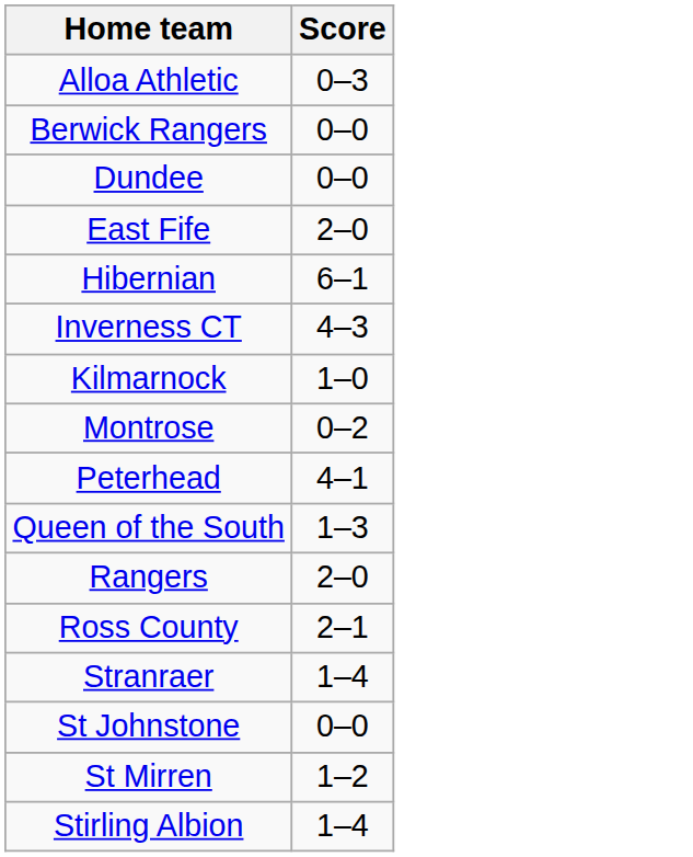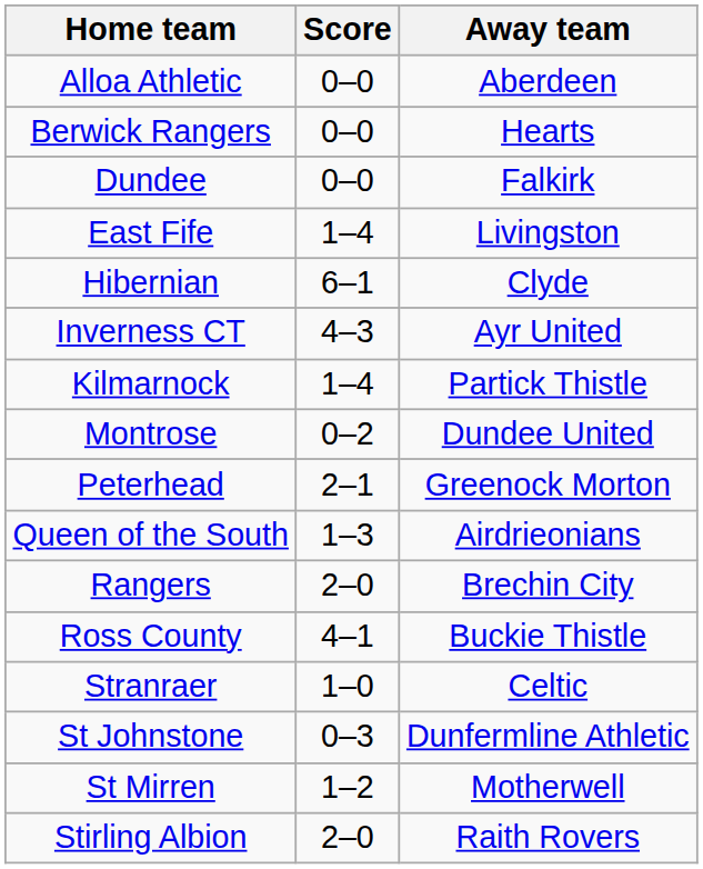 <table class="wikitable" style="text-align: center">
 <tr>
 <th>Home team</th>
 <th>Score</th>
+<th>Away team</th>
 </tr>
 <tr>
 <td><a href='#'>Alloa Athletic</a></td>
-<td>0–3</td>
+<td>0–0</td>
+<td><a href='#'>Aberdeen</a></td>
 </tr>
 <tr>
 <td><a href='#'>Berwick Rangers</a></td>
 <td>0–0</td>
+<td><a href='#'>Hearts</a></td>
 </tr>
 <tr>
 <td><a href='#'>Dundee</a></td>
 <td>0–0</td>
+<td><a href='#'>Falkirk</a></td>
 </tr>
 <tr>
 <td><a href='#'>East Fife</a></td>
-<td>2–0</td>
+<td>1–4</td>
+<td><a href='#'>Livingston</a></td>
 </tr>
 <tr>
 <td><a href='#'>Hibernian</a></td>
 <td>6–1</td>
+<td><a href='#'>Clyde</a></td>
 </tr>
 <tr>
 <td><a href='#'>Inverness CT</a></td>
 <td>4–3</td>
+<td><a href='#'>Ayr United</a></td>
 </tr>
 <tr>
 <td><a href='#'>Kilmarnock</a></td>
-<td>1–0</td>
+<td>1–4</td>
+<td><a href='#'>Partick Thistle</a></td>
 </tr>
 <tr>
 <td><a href='#'>Montrose</a></td>
 <td>0–2</td>
+<td><a href='#'>Dundee United</a></td>
 </tr>
 <tr>
 <td><a href='#'>Peterhead</a></td>
-<td>4–1</td>
+<td>2–1</td>
+<td><a href='#'>Greenock Morton</a></td>
 </tr>
 <tr>
 <td><a href='#'>Queen of the South</a></td>
 <td>1–3</td>
+<td><a href='#'>Airdrieonians</a></td>
 </tr>
 <tr>
 <td><a href='#'>Rangers</a></td>
 <td>2–0</td>
+<td><a href='#'>Brechin City</a></td>
 </tr>
 <tr>
 <td><a href='#'>Ross County</a></td>
-<td>2–1</td>
+<td>4–1</td>
+<td><a href='#'>Buckie Thistle</a></td>
 </tr>
 <tr>
 <td><a href='#'>Stranraer</a></td>
-<td>1–4</td>
+<td>1–0</td>
+<td><a href='#'>Celtic</a></td>
 </tr>
 <tr>
 <td><a href='#'>St Johnstone</a></td>
-<td>0–0</td>
+<td>0–3</td>
+<td><a href='#'>Dunfermline Athletic</a></td>
 </tr>
 <tr>
 <td><a href='#'>St Mirren</a></td>
 <td>1–2</td>
+<td><a href='#'>Motherwell</a></td>
 </tr>
 <tr>
 <td><a href='#'>Stirling Albion</a></td>
-<td>1–4</td>
+<td>2–0</td>
+<td><a href='#'>Raith Rovers</a></td>
 </tr>
 </table>
